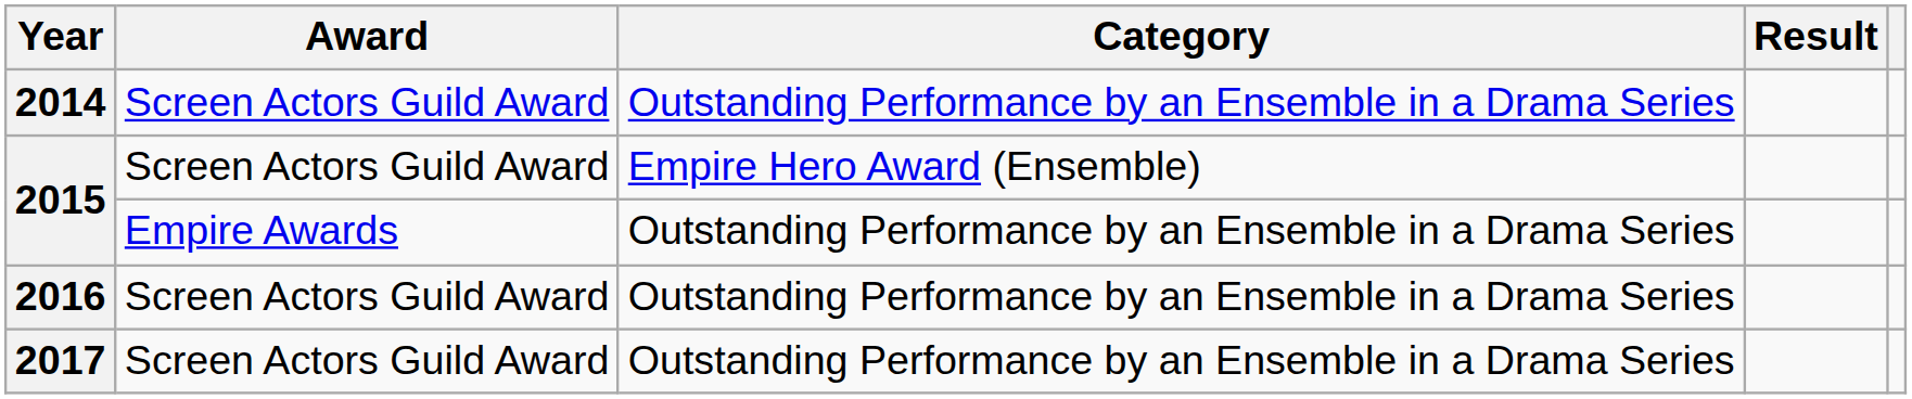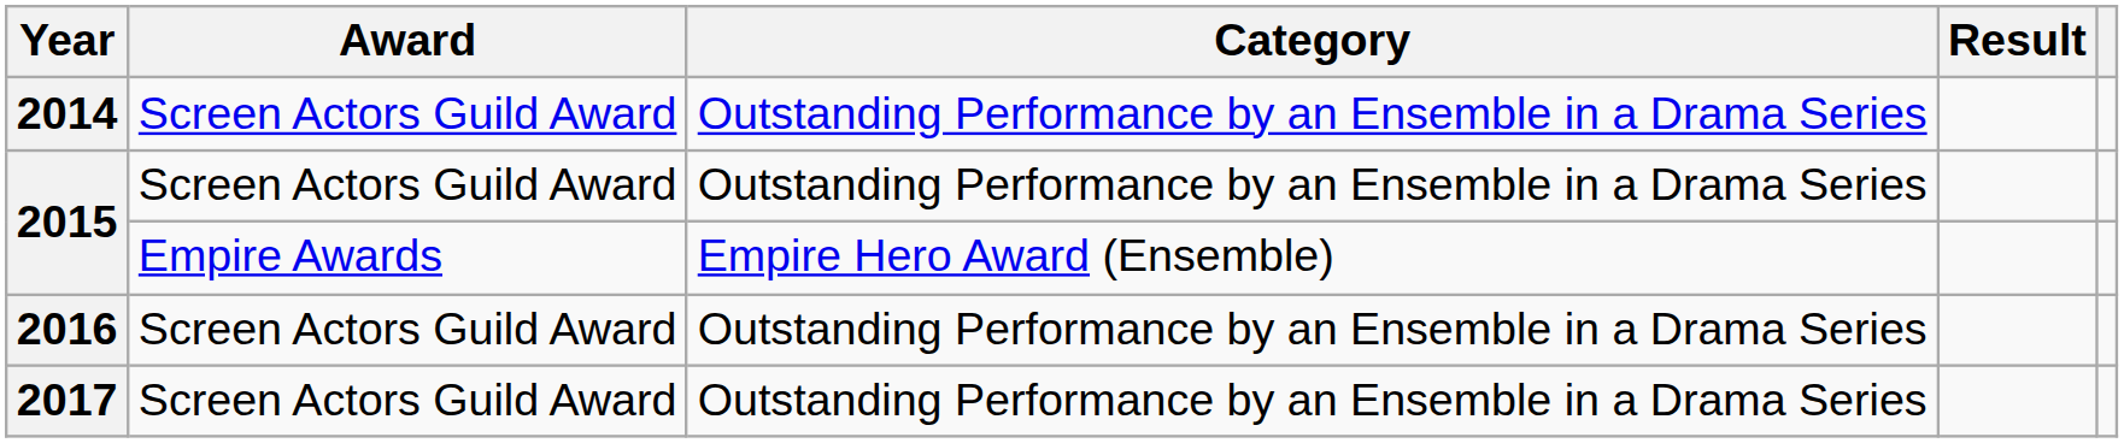 <table class="wikitable sortable">
 <tr>
 <th scope="col">Year</th>
 <th scope="col">Award</th>
 <th scope="col">Category</th>
 <th scope="col">Result</th>
 <th scope="col"></th>
 </tr>
 <tr>
 <th scope="row">2014</th>
 <td><a href='#'>Screen Actors Guild Award</a></td>
 <td><a href='#'>Outstanding Performance by an Ensemble in a Drama Series</a></td>
 <td></td>
 <td></td>
 </tr>
 <tr>
 <th scope="row" rowspan = '2'>2015</th>
 <td>Screen Actors Guild Award</td>
-<td><a href='#'>Empire Hero Award</a> (Ensemble)</td>
+<td>Outstanding Performance by an Ensemble in a Drama Series</td>
 <td></td>
 <td></td>
 </tr>
 <tr>
 <td><a href='#'>Empire Awards</a></td>
-<td>Outstanding Performance by an Ensemble in a Drama Series</td>
+<td><a href='#'>Empire Hero Award</a> (Ensemble)</td>
 <td></td>
 <td><br></td>
 </tr>
 <tr>
 <th scope="row">2016</th>
 <td>Screen Actors Guild Award</td>
 <td>Outstanding Performance by an Ensemble in a Drama Series</td>
 <td></td>
 <td></td>
 </tr>
 <tr>
 <th scope="row">2017</th>
 <td>Screen Actors Guild Award</td>
 <td>Outstanding Performance by an Ensemble in a Drama Series</td>
 <td></td>
 <td></td>
 </tr>
 </table>
